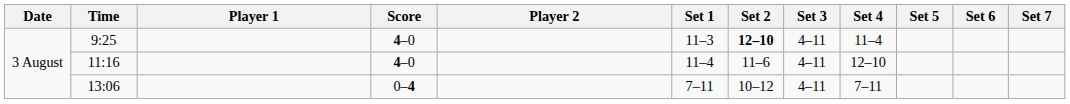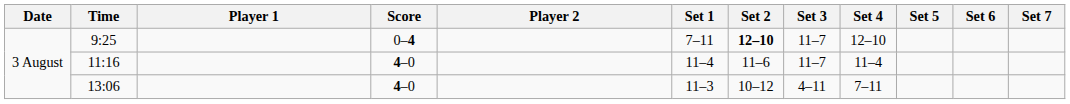 <table class="wikitable" style="text-align: center; font-size:90% ">
 <tr>
 <th width="60">Date</th>
 <th width="60">Time</th>
 <th align="right" width="230">Player 1</th>
 <th width="60">Score</th>
 <th align="left" width="230">Player 2</th>
 <th width="50">Set 1</th>
 <th width="50">Set 2</th>
 <th width="50">Set 3</th>
 <th width="50">Set 4</th>
 <th width="50">Set 5</th>
 <th width="50">Set 6</th>
 <th width="50">Set 7</th>
 </tr>
 <tr>
 <td rowspan=3>3 August</td>
 <td>9:25</td>
 <td align=left><strong></strong></td>
-<td align=center><strong>4</strong>–0</td>
+<td align=center>0–<strong>4</strong></td>
 <td align=left></td>
-<td>11–3</td>
+<td>7–11</td>
 <td><strong>12–10</strong></td>
-<td>4–11</td>
-<td>11–4</td>
+<td>11–7</td>
+<td>12–10</td>
 <td></td>
 <td></td>
 <td></td>
 </tr>
 <tr>
 <td>11:16</td>
 <td align=left><strong></strong></td>
 <td align=center><strong>4</strong>–0</td>
 <td align=left></td>
 <td>11–4</td>
 <td>11–6</td>
-<td>4–11</td>
-<td>12–10</td>
+<td>11–7</td>
+<td>11–4</td>
 <td></td>
 <td></td>
 <td></td>
 </tr>
 <tr>
 <td>13:06</td>
 <td align=left></td>
-<td align=center>0–<strong>4</strong></td>
+<td align=center><strong>4</strong>–0</td>
 <td align=left><strong></strong></td>
-<td>7–11</td>
+<td>11–3</td>
 <td>10–12</td>
 <td>4–11</td>
 <td>7–11</td>
 <td></td>
 <td></td>
 <td></td>
 </tr>
 </table>
